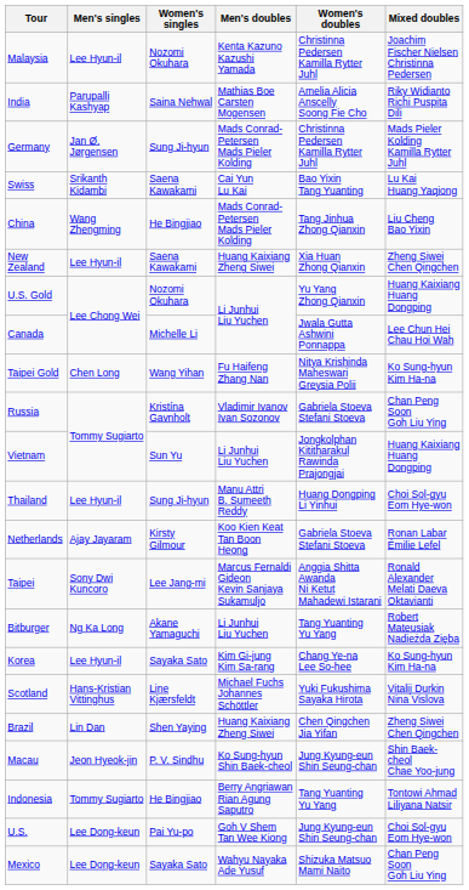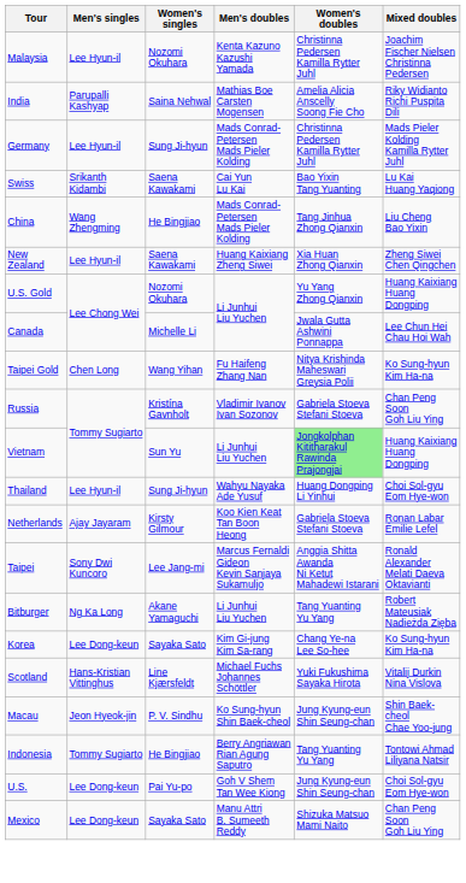 <table class=wikitable style="font-size:85%">
 <tr>
 <th>Tour</th>
 <th>Men's singles</th>
 <th>Women's singles</th>
 <th>Men's doubles</th>
 <th>Women's doubles</th>
 <th>Mixed doubles</th>
 </tr>
 <tr>
 <td> <a href='#'>Malaysia</a></td>
 <td> <a href='#'>Lee Hyun-il</a></td>
 <td> <a href='#'>Nozomi Okuhara</a></td>
 <td> <a href='#'>Kenta Kazuno</a> <br> <a href='#'>Kazushi Yamada</a></td>
 <td> <a href='#'>Christinna Pedersen</a><br> <a href='#'>Kamilla Rytter Juhl</a></td>
 <td> <a href='#'>Joachim Fischer Nielsen</a><br> <a href='#'>Christinna Pedersen</a></td>
 </tr>
 <tr>
 <td> <a href='#'>India</a></td>
 <td> <a href='#'>Parupalli Kashyap</a></td>
 <td> <a href='#'>Saina Nehwal</a></td>
 <td> <a href='#'>Mathias Boe</a><br> <a href='#'>Carsten Mogensen</a></td>
 <td> <a href='#'>Amelia Alicia Anscelly</a><br> <a href='#'>Soong Fie Cho</a></td>
 <td> <a href='#'>Riky Widianto</a><br> <a href='#'>Richi Puspita Dili</a></td>
 </tr>
 <tr>
 <td> <a href='#'>Germany</a></td>
-<td> <a href='#'>Jan Ø. Jørgensen</a></td>
+<td> <a href='#'>Lee Hyun-il</a></td>
 <td> <a href='#'>Sung Ji-hyun</a></td>
 <td> <a href='#'>Mads Conrad-Petersen</a><br> <a href='#'>Mads Pieler Kolding</a></td>
 <td> <a href='#'>Christinna Pedersen</a><br> <a href='#'>Kamilla Rytter Juhl</a></td>
 <td> <a href='#'>Mads Pieler Kolding</a><br> <a href='#'>Kamilla Rytter Juhl</a></td>
 </tr>
 <tr>
 <td> <a href='#'>Swiss</a></td>
 <td> <a href='#'>Srikanth Kidambi</a></td>
 <td> <a href='#'>Saena Kawakami</a></td>
 <td> <a href='#'>Cai Yun</a><br> <a href='#'>Lu Kai</a></td>
 <td> <a href='#'>Bao Yixin</a><br> <a href='#'>Tang Yuanting</a></td>
 <td> <a href='#'>Lu Kai</a><br> <a href='#'>Huang Yaqiong</a></td>
 </tr>
 <tr>
 <td> <a href='#'>China</a></td>
 <td> <a href='#'>Wang Zhengming</a></td>
 <td> <a href='#'>He Bingjiao</a></td>
 <td> <a href='#'>Mads Conrad-Petersen</a><br> <a href='#'>Mads Pieler Kolding</a></td>
 <td> <a href='#'>Tang Jinhua</a><br> <a href='#'>Zhong Qianxin</a></td>
 <td> <a href='#'>Liu Cheng</a><br> <a href='#'>Bao Yixin</a></td>
 </tr>
 <tr>
 <td> <a href='#'>New Zealand</a></td>
 <td> <a href='#'>Lee Hyun-il</a></td>
 <td> <a href='#'>Saena Kawakami</a></td>
 <td> <a href='#'>Huang Kaixiang</a><br> <a href='#'>Zheng Siwei</a></td>
 <td> <a href='#'>Xia Huan</a><br> <a href='#'>Zhong Qianxin</a></td>
 <td> <a href='#'>Zheng Siwei</a><br> <a href='#'>Chen Qingchen</a></td>
 </tr>
 <tr>
 <td> <a href='#'>U.S. Gold</a></td>
 <td rowspan="2"> <a href='#'>Lee Chong Wei</a></td>
 <td> <a href='#'>Nozomi Okuhara</a></td>
 <td rowspan="2"> <a href='#'>Li Junhui</a><br> <a href='#'>Liu Yuchen</a></td>
 <td> <a href='#'>Yu Yang</a><br> <a href='#'>Zhong Qianxin</a></td>
 <td> <a href='#'>Huang Kaixiang</a><br> <a href='#'>Huang Dongping</a></td>
 </tr>
 <tr>
 <td> <a href='#'>Canada</a></td>
 <td> <a href='#'>Michelle Li</a></td>
 <td> <a href='#'>Jwala Gutta</a><br> <a href='#'>Ashwini Ponnappa</a></td>
 <td> <a href='#'>Lee Chun Hei</a><br> <a href='#'>Chau Hoi Wah</a></td>
 </tr>
 <tr>
 <td> <a href='#'>Taipei Gold</a></td>
 <td> <a href='#'>Chen Long</a></td>
 <td> <a href='#'>Wang Yihan</a></td>
 <td> <a href='#'>Fu Haifeng</a><br> <a href='#'>Zhang Nan</a></td>
 <td> <a href='#'>Nitya Krishinda Maheswari</a><br> <a href='#'>Greysia Polii</a></td>
 <td> <a href='#'>Ko Sung-hyun</a><br> <a href='#'>Kim Ha-na</a></td>
 </tr>
 <tr>
 <td> <a href='#'>Russia</a></td>
 <td rowspan="2"> <a href='#'>Tommy Sugiarto</a></td>
 <td> <a href='#'>Kristína Gavnholt</a></td>
 <td> <a href='#'>Vladimir Ivanov</a><br> <a href='#'>Ivan Sozonov</a></td>
 <td> <a href='#'>Gabriela Stoeva</a><br> <a href='#'>Stefani Stoeva</a></td>
 <td> <a href='#'>Chan Peng Soon</a><br> <a href='#'>Goh Liu Ying</a></td>
 </tr>
 <tr>
 <td> <a href='#'>Vietnam</a></td>
 <td> <a href='#'>Sun Yu</a></td>
 <td> <a href='#'>Li Junhui</a><br> <a href='#'>Liu Yuchen</a></td>
-<td> <a href='#'>Jongkolphan Kititharakul</a><br> <a href='#'>Rawinda Prajongjai</a></td>
+<td style="background: lightgreen;"> <a href='#'>Jongkolphan Kititharakul</a><br> <a href='#'>Rawinda Prajongjai</a></td>
 <td> <a href='#'>Huang Kaixiang</a><br> <a href='#'>Huang Dongping</a></td>
 </tr>
 <tr>
 <td> <a href='#'>Thailand</a></td>
 <td> <a href='#'>Lee Hyun-il</a></td>
 <td> <a href='#'>Sung Ji-hyun</a></td>
-<td> <a href='#'>Manu Attri</a> <br> <a href='#'>B. Sumeeth Reddy</a></td>
+<td> <a href='#'>Wahyu Nayaka</a> <br> <a href='#'>Ade Yusuf</a></td>
 <td> <a href='#'>Huang Dongping</a><br> <a href='#'>Li Yinhui</a></td>
 <td> <a href='#'>Choi Sol-gyu</a> <br> <a href='#'>Eom Hye-won</a></td>
 </tr>
 <tr>
 <td> <a href='#'>Netherlands</a></td>
 <td> <a href='#'>Ajay Jayaram</a></td>
 <td> <a href='#'>Kirsty Gilmour</a></td>
 <td> <a href='#'>Koo Kien Keat</a> <br> <a href='#'>Tan Boon Heong</a></td>
 <td> <a href='#'>Gabriela Stoeva</a><br> <a href='#'>Stefani Stoeva</a></td>
 <td> <a href='#'>Ronan Labar</a><br> <a href='#'>Émilie Lefel</a></td>
 </tr>
 <tr>
 <td> <a href='#'>Taipei</a></td>
 <td> <a href='#'>Sony Dwi Kuncoro</a></td>
 <td> <a href='#'>Lee Jang-mi</a></td>
 <td> <a href='#'>Marcus Fernaldi Gideon</a><br> <a href='#'>Kevin Sanjaya Sukamuljo</a></td>
 <td> <a href='#'>Anggia Shitta Awanda</a><br> <a href='#'>Ni Ketut Mahadewi Istarani</a></td>
 <td> <a href='#'>Ronald Alexander</a><br> <a href='#'>Melati Daeva Oktavianti</a></td>
 </tr>
 <tr>
 <td> <a href='#'>Bitburger</a></td>
 <td> <a href='#'>Ng Ka Long</a></td>
 <td> <a href='#'>Akane Yamaguchi</a></td>
 <td> <a href='#'>Li Junhui</a><br> <a href='#'>Liu Yuchen</a></td>
 <td> <a href='#'>Tang Yuanting</a><br> <a href='#'>Yu Yang</a></td>
 <td> <a href='#'>Robert Mateusiak</a><br> <a href='#'>Nadieżda Zięba</a></td>
 </tr>
 <tr>
 <td> <a href='#'>Korea</a></td>
-<td> <a href='#'>Lee Hyun-il</a></td>
+<td> <a href='#'>Lee Dong-keun</a></td>
 <td> <a href='#'>Sayaka Sato</a></td>
 <td> <a href='#'>Kim Gi-jung</a> <br> <a href='#'>Kim Sa-rang</a></td>
 <td> <a href='#'>Chang Ye-na</a> <br> <a href='#'>Lee So-hee</a></td>
 <td> <a href='#'>Ko Sung-hyun</a> <br> <a href='#'>Kim Ha-na</a></td>
 </tr>
 <tr>
 <td> <a href='#'>Scotland</a></td>
 <td> <a href='#'>Hans-Kristian Vittinghus</a></td>
 <td> <a href='#'>Line Kjærsfeldt</a></td>
 <td> <a href='#'>Michael Fuchs</a> <br> <a href='#'>Johannes Schöttler</a></td>
 <td> <a href='#'>Yuki Fukushima</a> <br> <a href='#'>Sayaka Hirota</a></td>
 <td> <a href='#'>Vitalij Durkin</a> <br> <a href='#'>Nina Vislova</a></td>
-</tr>
-<tr>
-<td> <a href='#'>Brazil</a></td>
-<td> <a href='#'>Lin Dan</a></td>
-<td> <a href='#'>Shen Yaying</a></td>
-<td> <a href='#'>Huang Kaixiang</a><br> <a href='#'>Zheng Siwei</a></td>
-<td> <a href='#'>Chen Qingchen</a><br> <a href='#'>Jia Yifan</a></td>
-<td> <a href='#'>Zheng Siwei</a><br> <a href='#'>Chen Qingchen</a></td>
 </tr>
 <tr>
 <td> <a href='#'>Macau</a></td>
 <td> <a href='#'>Jeon Hyeok-jin</a></td>
 <td> <a href='#'>P. V. Sindhu</a></td>
 <td> <a href='#'>Ko Sung-hyun</a> <br> <a href='#'>Shin Baek-cheol</a></td>
 <td> <a href='#'>Jung Kyung-eun</a> <br> <a href='#'>Shin Seung-chan</a></td>
 <td> <a href='#'>Shin Baek-cheol</a> <br> <a href='#'>Chae Yoo-jung</a></td>
 </tr>
 <tr>
 <td> <a href='#'>Indonesia</a></td>
 <td> <a href='#'>Tommy Sugiarto</a></td>
 <td> <a href='#'>He Bingjiao</a></td>
 <td> <a href='#'>Berry Angriawan</a> <br> <a href='#'>Rian Agung Saputro</a></td>
 <td> <a href='#'>Tang Yuanting</a> <br>  <a href='#'>Yu Yang</a></td>
 <td> <a href='#'>Tontowi Ahmad</a> <br> <a href='#'>Liliyana Natsir</a></td>
 </tr>
 <tr>
 <td> <a href='#'>U.S.</a></td>
 <td> <a href='#'>Lee Dong-keun</a></td>
 <td> <a href='#'>Pai Yu-po</a></td>
 <td> <a href='#'>Goh V Shem</a> <br> <a href='#'>Tan Wee Kiong</a></td>
 <td> <a href='#'>Jung Kyung-eun</a> <br> <a href='#'>Shin Seung-chan</a></td>
 <td> <a href='#'>Choi Sol-gyu</a> <br> <a href='#'>Eom Hye-won</a></td>
 </tr>
 <tr>
 <td> <a href='#'>Mexico</a></td>
 <td> <a href='#'>Lee Dong-keun</a></td>
 <td> <a href='#'>Sayaka Sato</a></td>
-<td> <a href='#'>Wahyu Nayaka</a> <br> <a href='#'>Ade Yusuf</a></td>
+<td> <a href='#'>Manu Attri</a> <br> <a href='#'>B. Sumeeth Reddy</a></td>
 <td> <a href='#'>Shizuka Matsuo</a> <br> <a href='#'>Mami Naito</a></td>
 <td> <a href='#'>Chan Peng Soon</a> <br> <a href='#'>Goh Liu Ying</a></td>
 </tr>
 </table>
